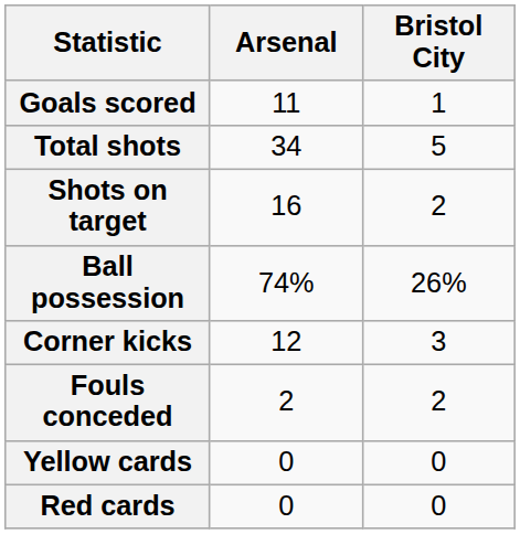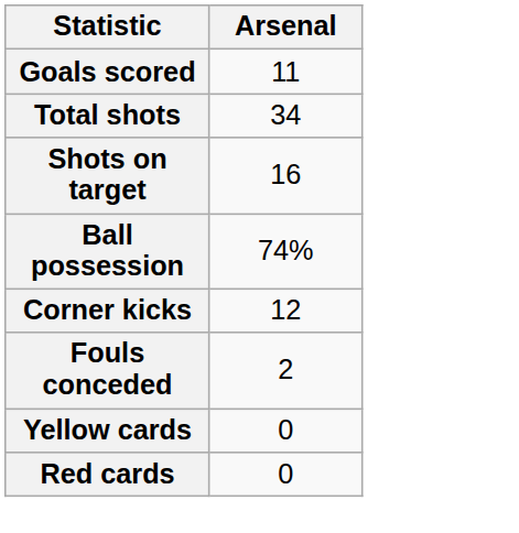 <table class="wikitable plainrowheaders" style="text-align:center">
 <tr>
 <th scope="col" style="width:110px">Statistic</th>
 <th scope="col" style="width:80px">Arsenal</th>
-<th scope="col" style="width:80px">Bristol City</th>
 </tr>
 <tr>
 <th scope=row>Goals scored</th>
 <td>11</td>
-<td>1</td>
 </tr>
 <tr>
 <th scope=row>Total shots</th>
 <td>34</td>
-<td>5</td>
 </tr>
 <tr>
 <th scope=row>Shots on target</th>
 <td>16</td>
-<td>2</td>
 </tr>
 <tr>
 <th scope=row>Ball possession</th>
 <td>74%</td>
-<td>26%</td>
 </tr>
 <tr>
 <th scope=row>Corner kicks</th>
 <td>12</td>
-<td>3</td>
 </tr>
 <tr>
 <th scope=row>Fouls conceded</th>
-<td>2</td>
 <td>2</td>
 </tr>
 <tr>
 <th scope=row>Yellow cards</th>
 <td>0</td>
-<td>0</td>
 </tr>
 <tr>
 <th scope=row>Red cards</th>
 <td>0</td>
-<td>0</td>
 </tr>
 </table>
